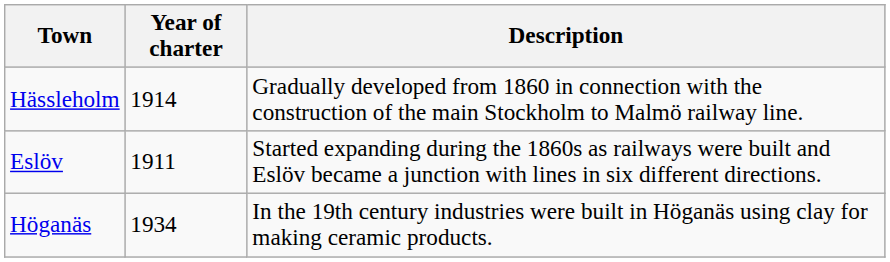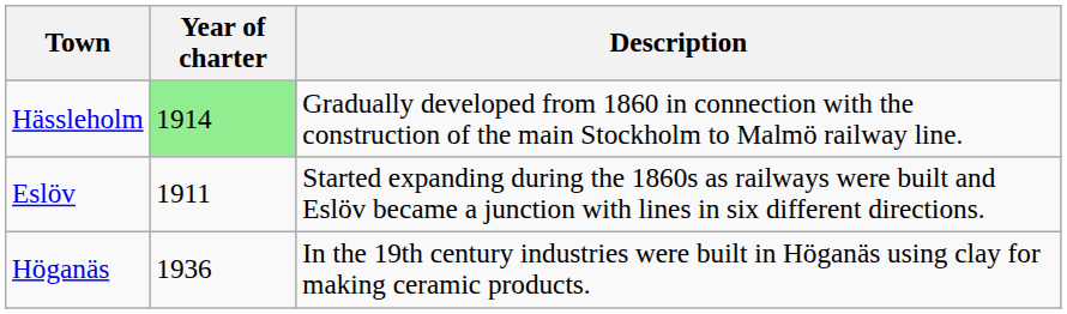 <table class="wikitable">
 <tr>
 <th>Town</th>
 <th>Year of charter</th>
 <th>Description</th>
 </tr>
 <tr>
 <td><a href='#'>Hässleholm</a></td>
-<td>1914</td>
+<td style="background: lightgreen;">1914</td>
 <td>Gradually developed from 1860 in connection with the construction of the main Stockholm to Malmö railway line.</td>
 </tr>
 <tr>
 <td><a href='#'>Eslöv</a></td>
 <td>1911</td>
 <td>Started expanding during the 1860s as railways were built and Eslöv became a junction with lines in six different directions.</td>
 </tr>
 <tr>
 <td><a href='#'>Höganäs</a></td>
-<td>1934</td>
+<td>1936</td>
 <td>In the 19th century industries were built in Höganäs using clay for making ceramic products.</td>
 </tr>
 </table>
